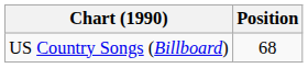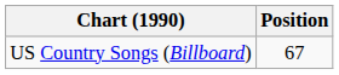 <table class="wikitable sortable">
 <tr>
 <th scope="col">Chart (1990)</th>
 <th scope="col">Position</th>
 </tr>
 <tr>
 <td>US <a href='#'>Country Songs</a> (<em><a href='#'>Billboard</a></em>)</td>
-<td align="center">68</td>
+<td align="center">67</td>
 </tr>
 </table>
